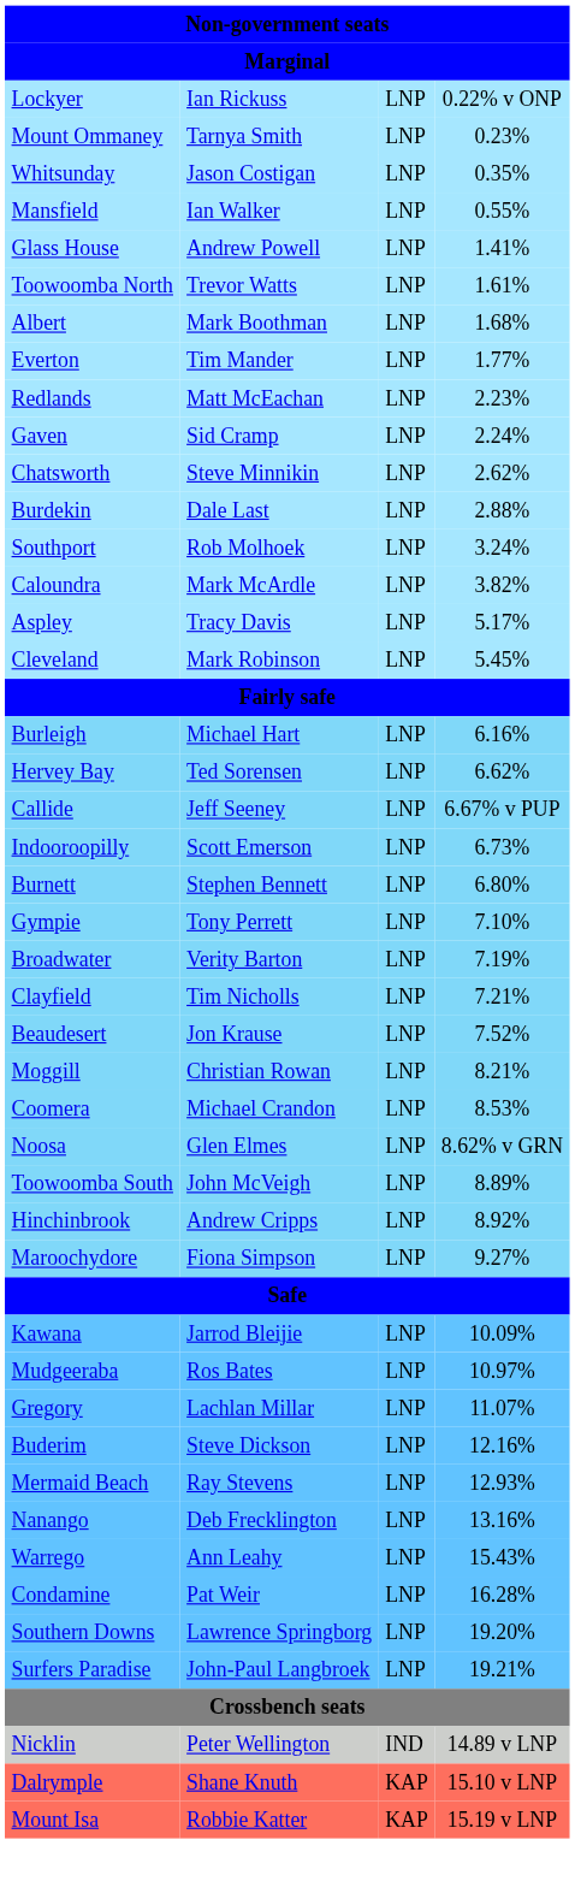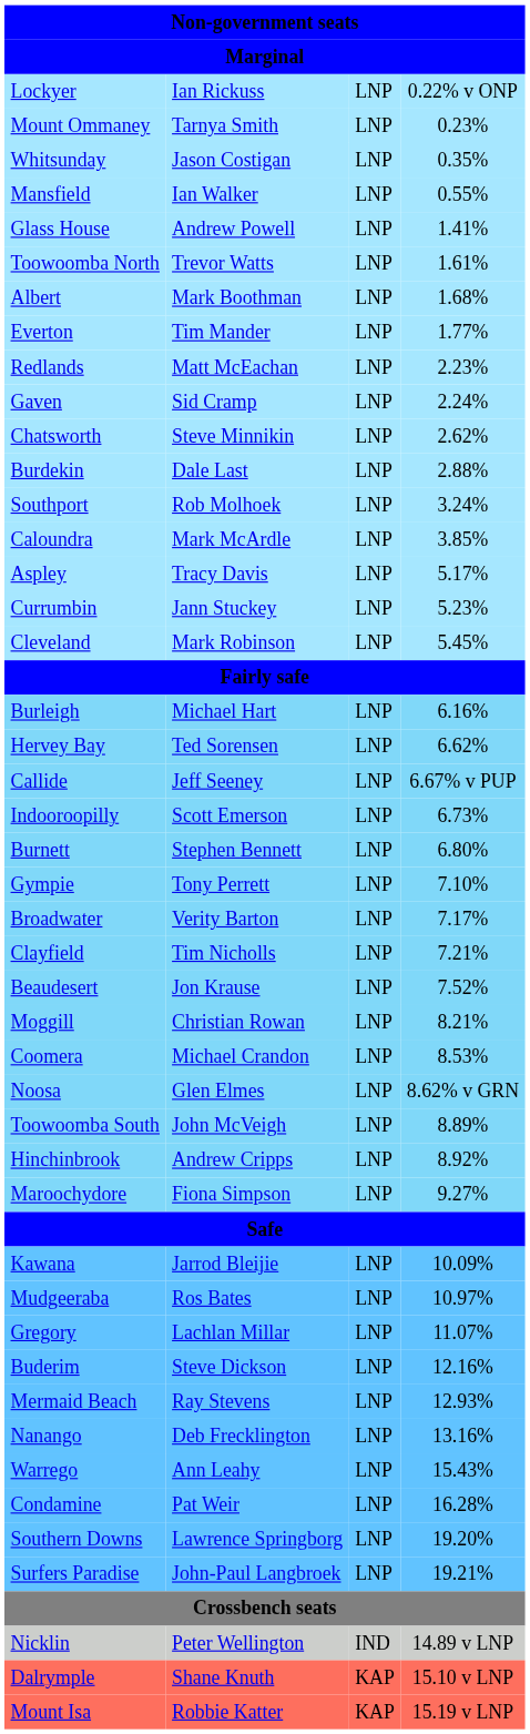 <table class="toccolours" cellpadding="5" cellspacing="0" style="float:left; margin-right:.5em; margin-top:.4em; font-size:90 ppt;">
 <tr>
 <td colspan="4"  style="text-align:center; background:blue;"><span><strong>Non-government seats</strong></span></td>
 </tr>
 <tr>
 <td colspan="4"  style="text-align:center; background:blue;"><span><strong>Marginal</strong></span></td>
 </tr>
 <tr>
 <td style="text-align:left; background:#a6e7ff;"><a href='#'>Lockyer</a></td>
 <td style="text-align:left; background:#a6e7ff;"><a href='#'>Ian Rickuss</a></td>
 <td style="text-align:left; background:#a6e7ff;">LNP</td>
 <td style="text-align:center; background:#a6e7ff;">0.22% v ONP</td>
 </tr>
 <tr>
 <td style="text-align:left; background:#a6e7ff;"><a href='#'>Mount Ommaney</a></td>
 <td style="text-align:left; background:#a6e7ff;"><a href='#'>Tarnya Smith</a></td>
 <td style="text-align:left; background:#a6e7ff;">LNP</td>
 <td style="text-align:center; background:#a6e7ff;">0.23%</td>
 </tr>
 <tr>
 <td style="text-align:left; background:#a6e7ff;"><a href='#'>Whitsunday</a></td>
 <td style="text-align:left; background:#a6e7ff;"><a href='#'>Jason Costigan</a></td>
 <td style="text-align:left; background:#a6e7ff;">LNP</td>
 <td style="text-align:center; background:#a6e7ff;">0.35%</td>
 </tr>
 <tr>
 <td style="text-align:left; background:#a6e7ff;"><a href='#'>Mansfield</a></td>
 <td style="text-align:left; background:#a6e7ff;"><a href='#'>Ian Walker</a></td>
 <td style="text-align:left; background:#a6e7ff;">LNP</td>
 <td style="text-align:center; background:#a6e7ff;">0.55%</td>
 </tr>
 <tr>
 <td style="text-align:left; background:#a6e7ff;"><a href='#'>Glass House</a></td>
 <td style="text-align:left; background:#a6e7ff;"><a href='#'>Andrew Powell</a></td>
 <td style="text-align:left; background:#a6e7ff;">LNP</td>
 <td style="text-align:center; background:#a6e7ff;">1.41%</td>
 </tr>
 <tr>
 <td style="text-align:left; background:#a6e7ff;"><a href='#'>Toowoomba North</a></td>
 <td style="text-align:left; background:#a6e7ff;"><a href='#'>Trevor Watts</a></td>
 <td style="text-align:left; background:#a6e7ff;">LNP</td>
 <td style="text-align:center; background:#a6e7ff;">1.61%</td>
 </tr>
 <tr>
 <td style="text-align:left; background:#a6e7ff;"><a href='#'>Albert</a></td>
 <td style="text-align:left; background:#a6e7ff;"><a href='#'>Mark Boothman</a></td>
 <td style="text-align:left; background:#a6e7ff;">LNP</td>
 <td style="text-align:center; background:#a6e7ff;">1.68%</td>
 </tr>
 <tr>
 <td style="text-align:left; background:#a6e7ff;"><a href='#'>Everton</a></td>
 <td style="text-align:left; background:#a6e7ff;"><a href='#'>Tim Mander</a></td>
 <td style="text-align:left; background:#a6e7ff;">LNP</td>
 <td style="text-align:center; background:#a6e7ff;">1.77%</td>
 </tr>
 <tr>
 <td style="text-align:left; background:#a6e7ff;"><a href='#'>Redlands</a></td>
 <td style="text-align:left; background:#a6e7ff;"><a href='#'>Matt McEachan</a></td>
 <td style="text-align:left; background:#a6e7ff;">LNP</td>
 <td style="text-align:center; background:#a6e7ff;">2.23%</td>
 </tr>
 <tr>
 <td style="text-align:left; background:#a6e7ff;"><a href='#'>Gaven</a></td>
 <td style="text-align:left; background:#a6e7ff;"><a href='#'>Sid Cramp</a></td>
 <td style="text-align:left; background:#a6e7ff;">LNP</td>
 <td style="text-align:center; background:#a6e7ff;">2.24%</td>
 </tr>
 <tr>
 <td style="text-align:left; background:#a6e7ff;"><a href='#'>Chatsworth</a></td>
 <td style="text-align:left; background:#a6e7ff;"><a href='#'>Steve Minnikin</a></td>
 <td style="text-align:left; background:#a6e7ff;">LNP</td>
 <td style="text-align:center; background:#a6e7ff;">2.62%</td>
 </tr>
 <tr>
 <td style="text-align:left; background:#a6e7ff;"><a href='#'>Burdekin</a></td>
 <td style="text-align:left; background:#a6e7ff;"><a href='#'>Dale Last</a></td>
 <td style="text-align:left; background:#a6e7ff;">LNP</td>
 <td style="text-align:center; background:#a6e7ff;">2.88%</td>
 </tr>
 <tr>
 <td style="text-align:left; background:#a6e7ff;"><a href='#'>Southport</a></td>
 <td style="text-align:left; background:#a6e7ff;"><a href='#'>Rob Molhoek</a></td>
 <td style="text-align:left; background:#a6e7ff;">LNP</td>
 <td style="text-align:center; background:#a6e7ff;">3.24%</td>
 </tr>
 <tr>
 <td style="text-align:left; background:#a6e7ff;"><a href='#'>Caloundra</a></td>
 <td style="text-align:left; background:#a6e7ff;"><a href='#'>Mark McArdle</a></td>
 <td style="text-align:left; background:#a6e7ff;">LNP</td>
-<td style="text-align:center; background:#a6e7ff;">3.82%</td>
+<td style="text-align:center; background:#a6e7ff;">3.85%</td>
 </tr>
 <tr>
 <td style="text-align:left; background:#a6e7ff;"><a href='#'>Aspley</a></td>
 <td style="text-align:left; background:#a6e7ff;"><a href='#'>Tracy Davis</a></td>
 <td style="text-align:left; background:#a6e7ff;">LNP</td>
 <td style="text-align:center; background:#a6e7ff;">5.17%</td>
+</tr>
+<tr>
+<td style="text-align:left; background:#a6e7ff;"><a href='#'>Currumbin</a></td>
+<td style="text-align:left; background:#a6e7ff;"><a href='#'>Jann Stuckey</a></td>
+<td style="text-align:left; background:#a6e7ff;">LNP</td>
+<td style="text-align:center; background:#a6e7ff;">5.23%</td>
 </tr>
 <tr>
 <td style="text-align:left; background:#a6e7ff;"><a href='#'>Cleveland</a></td>
 <td style="text-align:left; background:#a6e7ff;"><a href='#'>Mark Robinson</a></td>
 <td style="text-align:left; background:#a6e7ff;">LNP</td>
 <td style="text-align:center; background:#a6e7ff;">5.45%</td>
 </tr>
 <tr>
 <td colspan="4"  style="text-align:center; background:blue;"><span><strong>Fairly safe</strong></span></td>
 </tr>
 <tr>
 <td style="text-align:left; background:#80d8f9;"><a href='#'>Burleigh</a></td>
 <td style="text-align:left; background:#80d8f9;"><a href='#'>Michael Hart</a></td>
 <td style="text-align:left; background:#80d8f9;">LNP</td>
 <td style="text-align:center; background:#80d8f9;">6.16%</td>
 </tr>
 <tr>
 <td style="text-align:left; background:#80d8f9;"><a href='#'>Hervey Bay</a></td>
 <td style="text-align:left; background:#80d8f9;"><a href='#'>Ted Sorensen</a></td>
 <td style="text-align:left; background:#80d8f9;">LNP</td>
 <td style="text-align:center; background:#80d8f9;">6.62%</td>
 </tr>
 <tr>
 <td style="text-align:left; background:#80d8f9;"><a href='#'>Callide</a></td>
 <td style="text-align:left; background:#80d8f9;"><a href='#'>Jeff Seeney</a></td>
 <td style="text-align:left; background:#80d8f9;">LNP</td>
 <td style="text-align:center; background:#80d8f9;">6.67% v PUP</td>
 </tr>
 <tr>
 <td style="text-align:left; background:#80d8f9;"><a href='#'>Indooroopilly</a></td>
 <td style="text-align:left; background:#80d8f9;"><a href='#'>Scott Emerson</a></td>
 <td style="text-align:left; background:#80d8f9;">LNP</td>
 <td style="text-align:center; background:#80d8f9;">6.73%</td>
 </tr>
 <tr>
 <td style="text-align:left; background:#80d8f9;"><a href='#'>Burnett</a></td>
 <td style="text-align:left; background:#80d8f9;"><a href='#'>Stephen Bennett</a></td>
 <td style="text-align:left; background:#80d8f9;">LNP</td>
 <td style="text-align:center; background:#80d8f9;">6.80%</td>
 </tr>
 <tr>
 <td style="text-align:left; background:#80d8f9;"><a href='#'>Gympie</a></td>
 <td style="text-align:left; background:#80d8f9;"><a href='#'>Tony Perrett</a></td>
 <td style="text-align:left; background:#80d8f9;">LNP</td>
 <td style="text-align:center; background:#80d8f9;">7.10%</td>
 </tr>
 <tr>
 <td style="text-align:left; background:#80d8f9;"><a href='#'>Broadwater</a></td>
 <td style="text-align:left; background:#80d8f9;"><a href='#'>Verity Barton</a></td>
 <td style="text-align:left; background:#80d8f9;">LNP</td>
-<td style="text-align:center; background:#80d8f9;">7.19%</td>
+<td style="text-align:center; background:#80d8f9;">7.17%</td>
 </tr>
 <tr>
 <td style="text-align:left; background:#80d8f9;"><a href='#'>Clayfield</a></td>
 <td style="text-align:left; background:#80d8f9;"><a href='#'>Tim Nicholls</a></td>
 <td style="text-align:left; background:#80d8f9;">LNP</td>
 <td style="text-align:center; background:#80d8f9;">7.21%</td>
 </tr>
 <tr>
 <td style="text-align:left; background:#80d8f9;"><a href='#'>Beaudesert</a></td>
 <td style="text-align:left; background:#80d8f9;"><a href='#'>Jon Krause</a></td>
 <td style="text-align:left; background:#80d8f9;">LNP</td>
 <td style="text-align:center; background:#80d8f9;">7.52%</td>
 </tr>
 <tr>
 <td style="text-align:left; background:#80d8f9;"><a href='#'>Moggill</a></td>
 <td style="text-align:left; background:#80d8f9;"><a href='#'>Christian Rowan</a></td>
 <td style="text-align:left; background:#80d8f9;">LNP</td>
 <td style="text-align:center; background:#80d8f9;">8.21%</td>
 </tr>
 <tr>
 <td style="text-align:left; background:#80d8f9;"><a href='#'>Coomera</a></td>
 <td style="text-align:left; background:#80d8f9;"><a href='#'>Michael Crandon</a></td>
 <td style="text-align:left; background:#80d8f9;">LNP</td>
 <td style="text-align:center; background:#80d8f9;">8.53%</td>
 </tr>
 <tr>
 <td style="text-align:left; background:#80d8f9;"><a href='#'>Noosa</a></td>
 <td style="text-align:left; background:#80d8f9;"><a href='#'>Glen Elmes</a></td>
 <td style="text-align:left; background:#80d8f9;">LNP</td>
 <td style="text-align:center; background:#80d8f9;">8.62% v GRN</td>
 </tr>
 <tr>
 <td style="text-align:left; background:#80d8f9;"><a href='#'>Toowoomba South</a></td>
 <td style="text-align:left; background:#80d8f9;"><a href='#'>John McVeigh</a></td>
 <td style="text-align:left; background:#80d8f9;">LNP</td>
 <td style="text-align:center; background:#80d8f9;">8.89%</td>
 </tr>
 <tr>
 <td style="text-align:left; background:#80d8f9;"><a href='#'>Hinchinbrook</a></td>
 <td style="text-align:left; background:#80d8f9;"><a href='#'>Andrew Cripps</a></td>
 <td style="text-align:left; background:#80d8f9;">LNP</td>
 <td style="text-align:center; background:#80d8f9;">8.92%</td>
 </tr>
 <tr>
 <td style="text-align:left; background:#80d8f9;"><a href='#'>Maroochydore</a></td>
 <td style="text-align:left; background:#80d8f9;"><a href='#'>Fiona Simpson</a></td>
 <td style="text-align:left; background:#80d8f9;">LNP</td>
 <td style="text-align:center; background:#80d8f9;">9.27%</td>
 </tr>
 <tr>
 <td colspan="4"  style="text-align:center; background:blue;"><span><strong>Safe</strong></span></td>
 </tr>
 <tr>
 <td style="text-align:left; background:#61c3ff;"><a href='#'>Kawana</a></td>
 <td style="text-align:left; background:#61c3ff;"><a href='#'>Jarrod Bleijie</a></td>
 <td style="text-align:left; background:#61c3ff;">LNP</td>
 <td style="text-align:center; background:#61c3ff;">10.09%</td>
 </tr>
 <tr>
 <td style="text-align:left; background:#61c3ff;"><a href='#'>Mudgeeraba</a></td>
 <td style="text-align:left; background:#61c3ff;"><a href='#'>Ros Bates</a></td>
 <td style="text-align:left; background:#61c3ff;">LNP</td>
 <td style="text-align:center; background:#61c3ff;">10.97%</td>
 </tr>
 <tr>
 <td style="text-align:left; background:#61c3ff;"><a href='#'>Gregory</a></td>
 <td style="text-align:left; background:#61c3ff;"><a href='#'>Lachlan Millar</a></td>
 <td style="text-align:left; background:#61c3ff;">LNP</td>
 <td style="text-align:center; background:#61c3ff;">11.07%</td>
 </tr>
 <tr>
 <td style="text-align:left; background:#61c3ff;"><a href='#'>Buderim</a></td>
 <td style="text-align:left; background:#61c3ff;"><a href='#'>Steve Dickson</a></td>
 <td style="text-align:left; background:#61c3ff;">LNP</td>
 <td style="text-align:center; background:#61c3ff;">12.16%</td>
 </tr>
 <tr>
 <td style="text-align:left; background:#61c3ff;"><a href='#'>Mermaid Beach</a></td>
 <td style="text-align:left; background:#61c3ff;"><a href='#'>Ray Stevens</a></td>
 <td style="text-align:left; background:#61c3ff;">LNP</td>
 <td style="text-align:center; background:#61c3ff;">12.93%</td>
 </tr>
 <tr>
 <td style="text-align:left; background:#61c3ff;"><a href='#'>Nanango</a></td>
 <td style="text-align:left; background:#61c3ff;"><a href='#'>Deb Frecklington</a></td>
 <td style="text-align:left; background:#61c3ff;">LNP</td>
 <td style="text-align:center; background:#61c3ff;">13.16%</td>
 </tr>
 <tr>
 <td style="text-align:left; background:#61c3ff;"><a href='#'>Warrego</a></td>
 <td style="text-align:left; background:#61c3ff;"><a href='#'>Ann Leahy</a></td>
 <td style="text-align:left; background:#61c3ff;">LNP</td>
 <td style="text-align:center; background:#61c3ff;">15.43%</td>
 </tr>
 <tr>
 <td style="text-align:left; background:#61c3ff;"><a href='#'>Condamine</a></td>
 <td style="text-align:left; background:#61c3ff;"><a href='#'>Pat Weir</a></td>
 <td style="text-align:left; background:#61c3ff;">LNP</td>
 <td style="text-align:center; background:#61c3ff;">16.28%</td>
 </tr>
 <tr>
 <td style="text-align:left; background:#61c3ff;"><a href='#'>Southern Downs</a></td>
 <td style="text-align:left; background:#61c3ff;"><a href='#'>Lawrence Springborg</a></td>
 <td style="text-align:left; background:#61c3ff;">LNP</td>
 <td style="text-align:center; background:#61c3ff;">19.20%</td>
 </tr>
 <tr>
 <td style="text-align:left; background:#61c3ff;"><a href='#'>Surfers Paradise</a></td>
 <td style="text-align:left; background:#61c3ff;"><a href='#'>John-Paul Langbroek</a></td>
 <td style="text-align:left; background:#61c3ff;">LNP</td>
 <td style="text-align:center; background:#61c3ff;">19.21%</td>
 </tr>
 <tr>
 <td colspan="4"  style="text-align:center; background:gray;"><span><strong>Crossbench seats</strong></span></td>
 </tr>
 <tr>
 <td style="text-align:left; background:#CCCECB;"><a href='#'>Nicklin</a></td>
 <td style="text-align:left; background:#CCCECB;"><a href='#'>Peter Wellington</a></td>
 <td style="text-align:left; background:#CCCECB;">IND</td>
 <td style="text-align:center; background:#CCCECB;">14.89 v LNP</td>
 </tr>
 <tr>
 <td style="text-align:left; background:#fe6f5e;"><a href='#'>Dalrymple</a></td>
 <td style="text-align:left; background:#fe6f5e;"><a href='#'>Shane Knuth</a></td>
 <td style="text-align:left; background:#fe6f5e;">KAP</td>
 <td style="text-align:center; background:#fe6f5e;">15.10 v LNP</td>
 </tr>
 <tr>
 <td style="text-align:left; background:#fe6f5e;"><a href='#'>Mount Isa</a></td>
 <td style="text-align:left; background:#fe6f5e;"><a href='#'>Robbie Katter</a></td>
 <td style="text-align:left; background:#fe6f5e;">KAP</td>
 <td style="text-align:center; background:#fe6f5e;">15.19 v LNP</td>
 </tr>
 <tr>
 </tr>
 </table>
